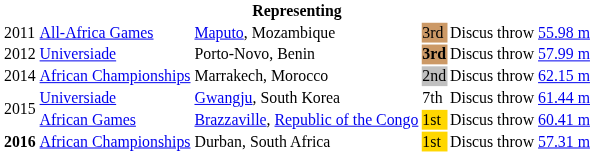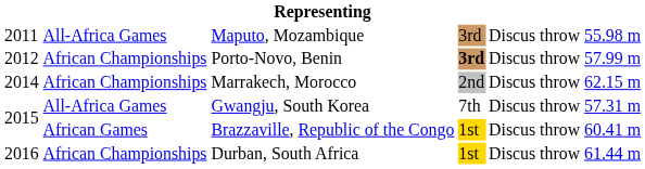 <table>
 <tr>
 <th colspan=6>Representing </th>
 </tr>
 <tr>
 <td>2011</td>
 <td><a href='#'>All-Africa Games</a></td>
 <td><a href='#'>Maputo</a>, Mozambique</td>
 <td bgcolor=cc9966>3rd</td>
 <td>Discus throw</td>
 <td><a href='#'>55.98 m</a></td>
 </tr>
 <tr>
 <td>2012</td>
-<td><a href='#'>Universiade</a></td>
+<td><a href='#'>African Championships</a></td>
 <td>Porto-Novo, Benin</td>
 <td bgcolor=cc9966><strong>3rd</strong></td>
 <td>Discus throw</td>
 <td><a href='#'>57.99 m</a></td>
 </tr>
 <tr>
 <td>2014</td>
 <td><a href='#'>African Championships</a></td>
 <td>Marrakech, Morocco</td>
 <td bgcolor=silver>2nd</td>
 <td>Discus throw</td>
 <td><a href='#'>62.15 m</a></td>
 </tr>
 <tr>
 <td rowspan=2>2015</td>
-<td><a href='#'>Universiade</a></td>
+<td><a href='#'>All-Africa Games</a></td>
 <td><a href='#'>Gwangju</a>, South Korea</td>
 <td>7th</td>
 <td>Discus throw</td>
-<td><a href='#'>61.44 m</a></td>
+<td><a href='#'>57.31 m</a></td>
 </tr>
 <tr>
 <td><a href='#'>African Games</a></td>
 <td><a href='#'>Brazzaville</a>, <a href='#'>Republic of the Congo</a></td>
 <td bgcolor=gold>1st</td>
 <td>Discus throw</td>
 <td><a href='#'>60.41 m</a></td>
 </tr>
 <tr>
-<td><strong>2016</strong></td>
+<td>2016</td>
 <td><a href='#'>African Championships</a></td>
 <td>Durban, South Africa</td>
 <td bgcolor=gold>1st</td>
 <td>Discus throw</td>
-<td><a href='#'>57.31 m</a></td>
+<td><a href='#'>61.44 m</a></td>
 </tr>
 </table>
